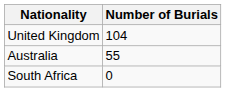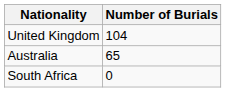 <table class="wikitable">
 <tr>
 <th>Nationality</th>
 <th>Number of Burials</th>
 </tr>
 <tr>
 <td>United Kingdom</td>
 <td>104</td>
 </tr>
 <tr>
 <td>Australia</td>
-<td>55</td>
+<td>65</td>
 </tr>
 <tr>
 <td>South Africa</td>
 <td>0</td>
 </tr>
 </table>
